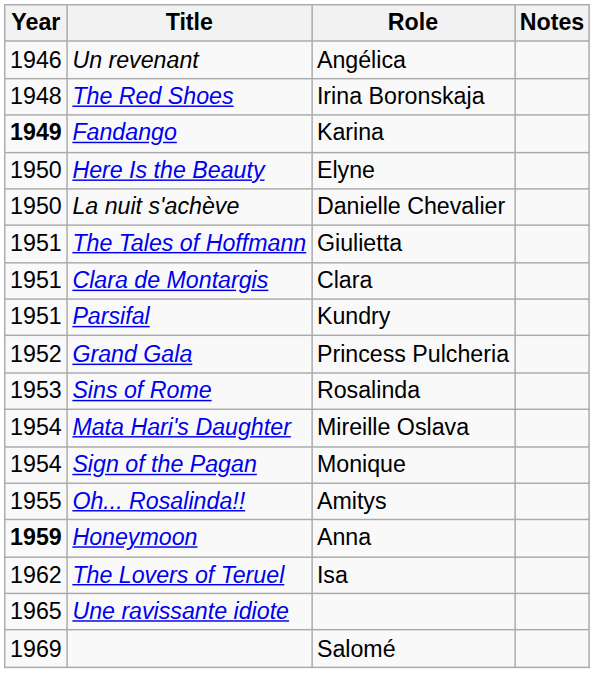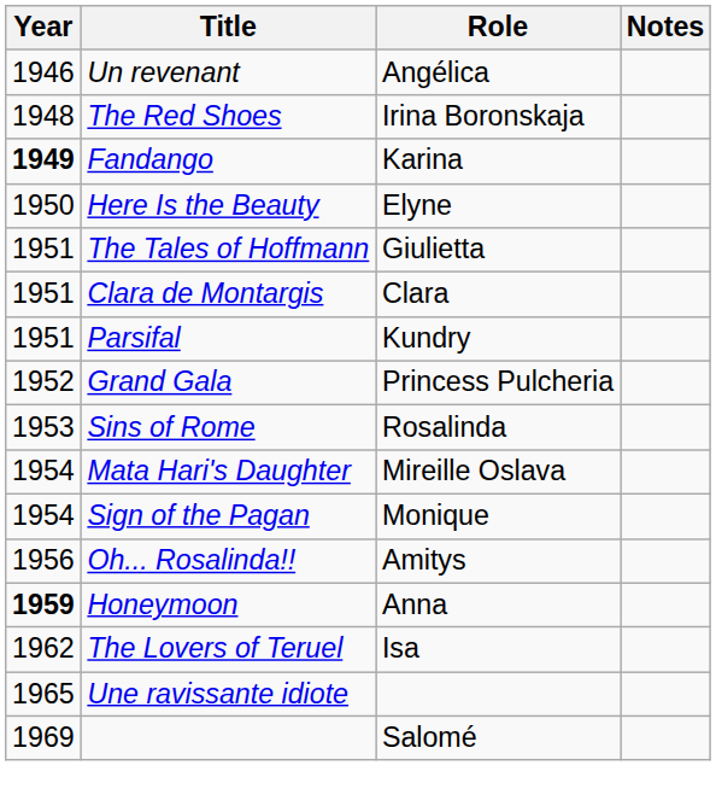 <table class="wikitable">
 <tr>
 <th>Year</th>
 <th>Title</th>
 <th>Role</th>
 <th>Notes</th>
 </tr>
 <tr>
 <td>1946</td>
 <td><em>Un revenant</em></td>
 <td>Angélica</td>
 <td></td>
 </tr>
 <tr>
 <td>1948</td>
 <td><em><a href='#'>The Red Shoes</a></em></td>
 <td>Irina Boronskaja</td>
 <td></td>
 </tr>
 <tr>
 <td><strong>1949</strong></td>
 <td><em><a href='#'>Fandango</a></em></td>
 <td>Karina</td>
 <td></td>
 </tr>
 <tr>
 <td>1950</td>
 <td><em><a href='#'>Here Is the Beauty</a></em></td>
 <td>Elyne</td>
-<td></td>
-</tr>
-<tr>
-<td>1950</td>
-<td><em>La nuit s'achève</em></td>
-<td>Danielle Chevalier</td>
 <td></td>
 </tr>
 <tr>
 <td>1951</td>
 <td><em><a href='#'>The Tales of Hoffmann</a></em></td>
 <td>Giulietta</td>
 <td></td>
 </tr>
 <tr>
 <td>1951</td>
 <td><em><a href='#'>Clara de Montargis</a></em></td>
 <td>Clara</td>
 <td></td>
 </tr>
 <tr>
 <td>1951</td>
 <td><em><a href='#'>Parsifal</a></em></td>
 <td>Kundry</td>
 <td></td>
 </tr>
 <tr>
 <td>1952</td>
 <td><em><a href='#'>Grand Gala</a></em></td>
 <td>Princess Pulcheria</td>
 <td></td>
 </tr>
 <tr>
 <td>1953</td>
 <td><em><a href='#'>Sins of Rome</a></em></td>
 <td>Rosalinda</td>
 <td></td>
 </tr>
 <tr>
 <td>1954</td>
 <td><em><a href='#'>Mata Hari's Daughter</a></em></td>
 <td>Mireille Oslava</td>
 <td></td>
 </tr>
 <tr>
 <td>1954</td>
 <td><em><a href='#'>Sign of the Pagan</a></em></td>
 <td>Monique</td>
 <td></td>
 </tr>
 <tr>
-<td>1955</td>
+<td>1956</td>
 <td><em><a href='#'>Oh... Rosalinda!!</a></em></td>
 <td>Amitys</td>
 <td></td>
 </tr>
 <tr>
 <td><strong>1959</strong></td>
 <td><em><a href='#'>Honeymoon</a></em></td>
 <td>Anna</td>
 <td></td>
 </tr>
 <tr>
 <td>1962</td>
 <td><em><a href='#'>The Lovers of Teruel</a></em></td>
 <td>Isa</td>
 <td></td>
 </tr>
 <tr>
 <td>1965</td>
 <td><em><a href='#'>Une ravissante idiote</a></em></td>
 <td></td>
 <td></td>
 </tr>
 <tr>
 <td>1969</td>
 <td><em></em></td>
 <td>Salomé</td>
 <td></td>
 </tr>
 </table>
